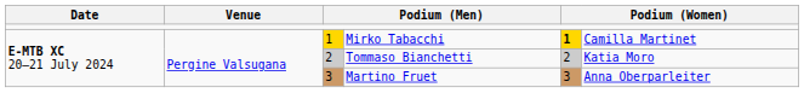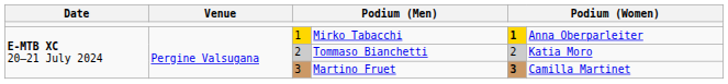 <table class="wikitable" width=70%>
 <tr>
 <th>Date</th>
 <th width=20%>Venue</th>
 <th colspan=2 width=30%>Podium (Men)</th>
 <th colspan=2 width=30%>Podium (Women)</th>
 </tr>
 <tr>
 <td colspan=6></td>
 </tr>
 <tr>
 <td rowspan=3><strong>E-MTB XC</strong> <br> 20–21 July 2024</td>
 <td rowspan=3><br><a href='#'>Pergine Valsugana</a></td>
 <td bgcolor=FFD700>1</td>
 <td><a href='#'>Mirko Tabacchi</a></td>
 <td bgcolor=FFD700><strong>1</strong></td>
-<td><a href='#'>Camilla Martinet</a></td>
+<td><a href='#'>Anna Oberparleiter</a></td>
 </tr>
 <tr>
 <td bgcolor=CCCCCC>2</td>
 <td><a href='#'>Tommaso Bianchetti</a></td>
 <td bgcolor=CCCCCC>2</td>
 <td><a href='#'>Katia Moro</a></td>
 </tr>
 <tr>
 <td bgcolor=CC9966>3</td>
 <td><a href='#'>Martino Fruet</a></td>
-<td bgcolor=CC9966>3</td>
-<td><a href='#'>Anna Oberparleiter</a></td>
+<td bgcolor=CC9966><strong>3</strong></td>
+<td><a href='#'>Camilla Martinet</a></td>
 </tr>
 </table>
